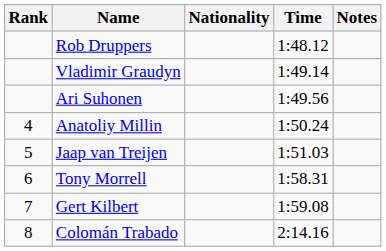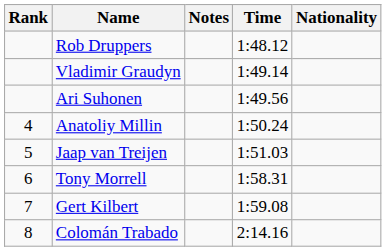 <table class="wikitable sortable" style="text-align:center">
 <tr>
 <th>Rank</th>
 <th>Name</th>
+<th>Notes</th>
+<th>Time</th>
 <th>Nationality</th>
-<th>Time</th>
-<th>Notes</th>
 </tr>
 <tr>
 <td></td>
 <td align="left"><a href='#'>Rob Druppers</a></td>
+<td></td>
+<td>1:48.12</td>
 <td align=left></td>
-<td>1:48.12</td>
-<td></td>
 </tr>
 <tr>
 <td></td>
 <td align="left"><a href='#'>Vladimir Graudyn</a></td>
+<td></td>
+<td>1:49.14</td>
 <td align=left></td>
-<td>1:49.14</td>
-<td></td>
 </tr>
 <tr>
 <td></td>
 <td align="left"><a href='#'>Ari Suhonen</a></td>
+<td></td>
+<td>1:49.56</td>
 <td align=left></td>
-<td>1:49.56</td>
-<td></td>
 </tr>
 <tr>
 <td>4</td>
 <td align="left"><a href='#'>Anatoliy Millin</a></td>
+<td></td>
+<td>1:50.24</td>
 <td align=left></td>
-<td>1:50.24</td>
-<td></td>
 </tr>
 <tr>
 <td>5</td>
 <td align="left"><a href='#'>Jaap van Treijen</a></td>
+<td></td>
+<td>1:51.03</td>
 <td align=left></td>
-<td>1:51.03</td>
-<td></td>
 </tr>
 <tr>
 <td>6</td>
 <td align="left"><a href='#'>Tony Morrell</a></td>
+<td></td>
+<td>1:58.31</td>
 <td align=left></td>
-<td>1:58.31</td>
-<td></td>
 </tr>
 <tr>
 <td>7</td>
 <td align="left"><a href='#'>Gert Kilbert</a></td>
+<td></td>
+<td>1:59.08</td>
 <td align=left></td>
-<td>1:59.08</td>
-<td></td>
 </tr>
 <tr>
 <td>8</td>
 <td align="left"><a href='#'>Colomán Trabado</a></td>
+<td></td>
+<td>2:14.16</td>
 <td align=left></td>
-<td>2:14.16</td>
-<td></td>
 </tr>
 </table>
